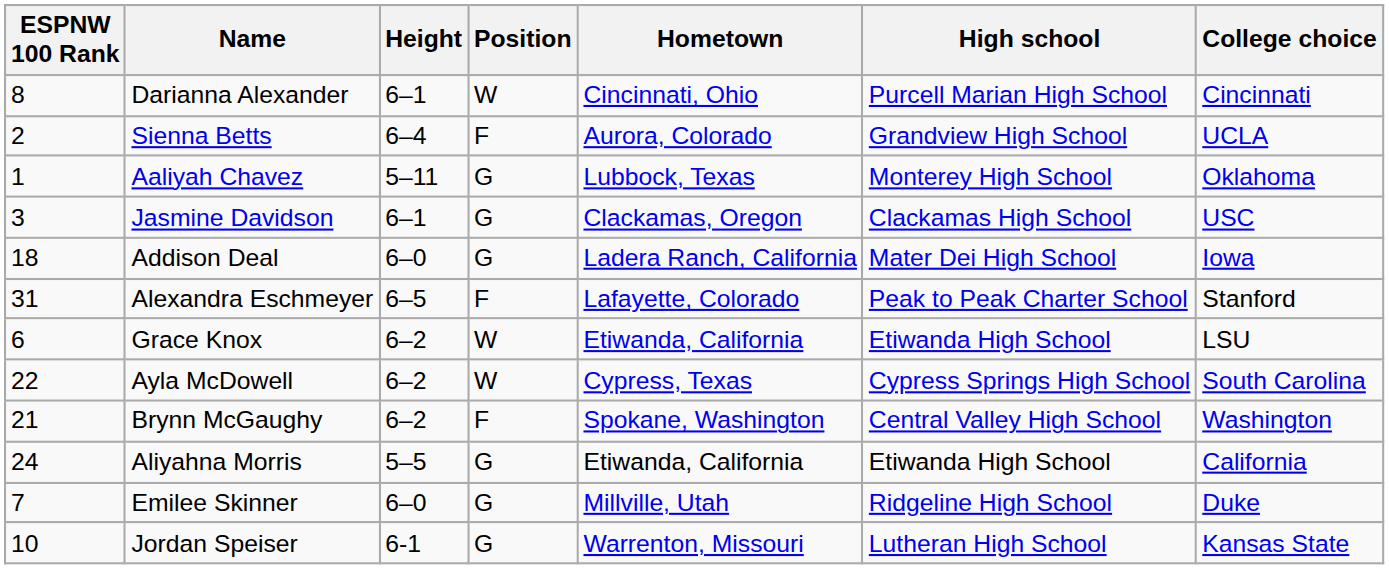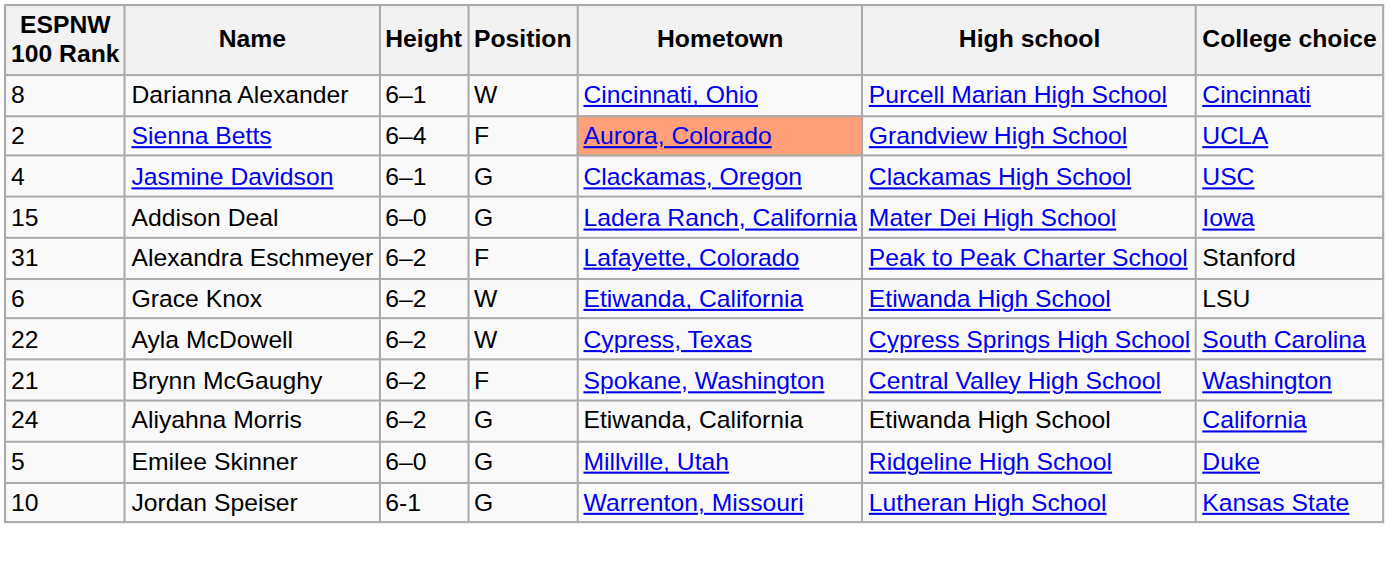 <table class="wikitable sortable" style="font-size: 75%" style="width: 90%">
 <tr>
 <th>ESPNW<br> 100 Rank</th>
 <th>Name</th>
 <th>Height</th>
 <th>Position</th>
 <th>Hometown</th>
 <th>High school</th>
 <th>College choice</th>
 </tr>
 <tr>
 <td>8</td>
 <td>Darianna Alexander</td>
 <td>6–1</td>
 <td>W</td>
 <td><a href='#'>Cincinnati, Ohio</a></td>
 <td><a href='#'>Purcell Marian High School</a></td>
 <td><a href='#'>Cincinnati</a></td>
 </tr>
 <tr>
 <td>2</td>
 <td><a href='#'>Sienna Betts</a></td>
 <td>6–4</td>
 <td>F</td>
-<td><a href='#'>Aurora, Colorado</a></td>
+<td style="background: lightsalmon;"><a href='#'>Aurora, Colorado</a></td>
 <td><a href='#'>Grandview High School</a></td>
 <td><a href='#'>UCLA</a></td>
 </tr>
 <tr>
-<td>1</td>
-<td><a href='#'>Aaliyah Chavez</a></td>
-<td>5–11</td>
-<td>G</td>
-<td><a href='#'>Lubbock, Texas</a></td>
-<td><a href='#'>Monterey High School</a></td>
-<td><a href='#'>Oklahoma</a></td>
-</tr>
-<tr>
-<td>3</td>
+<td>4</td>
 <td><a href='#'>Jasmine Davidson</a></td>
 <td>6–1</td>
 <td>G</td>
 <td><a href='#'>Clackamas, Oregon</a></td>
 <td><a href='#'>Clackamas High School</a></td>
 <td><a href='#'>USC</a></td>
 </tr>
 <tr>
-<td>18</td>
+<td>15</td>
 <td>Addison Deal</td>
 <td>6–0</td>
 <td>G</td>
 <td><a href='#'>Ladera Ranch, California</a></td>
 <td><a href='#'>Mater Dei High School</a></td>
 <td><a href='#'>Iowa</a></td>
 </tr>
 <tr>
 <td>31</td>
 <td>Alexandra Eschmeyer</td>
-<td>6–5</td>
+<td>6–2</td>
 <td>F</td>
 <td><a href='#'>Lafayette, Colorado</a></td>
 <td><a href='#'>Peak to Peak Charter School</a></td>
 <td>Stanford</td>
 </tr>
 <tr>
 <td>6</td>
 <td>Grace Knox</td>
 <td>6–2</td>
 <td>W</td>
 <td><a href='#'>Etiwanda, California</a></td>
 <td><a href='#'>Etiwanda High School</a></td>
 <td>LSU</td>
 </tr>
 <tr>
 <td>22</td>
 <td>Ayla McDowell</td>
 <td>6–2</td>
 <td>W</td>
 <td><a href='#'>Cypress, Texas</a></td>
 <td><a href='#'>Cypress Springs High School</a></td>
 <td><a href='#'>South Carolina</a></td>
 </tr>
 <tr>
 <td>21</td>
 <td>Brynn McGaughy</td>
 <td>6–2</td>
 <td>F</td>
 <td><a href='#'>Spokane, Washington</a></td>
 <td><a href='#'>Central Valley High School</a></td>
 <td><a href='#'>Washington</a></td>
 </tr>
 <tr>
 <td>24</td>
 <td>Aliyahna Morris</td>
-<td>5–5</td>
+<td>6–2</td>
 <td>G</td>
 <td>Etiwanda, California</td>
 <td>Etiwanda High School</td>
 <td><a href='#'>California</a></td>
 </tr>
 <tr>
-<td>7</td>
+<td>5</td>
 <td>Emilee Skinner</td>
 <td>6–0</td>
 <td>G</td>
 <td><a href='#'>Millville, Utah</a></td>
 <td><a href='#'>Ridgeline High School</a></td>
 <td><a href='#'>Duke</a></td>
 </tr>
 <tr>
 <td>10</td>
 <td>Jordan Speiser</td>
 <td>6-1</td>
 <td>G</td>
 <td><a href='#'>Warrenton, Missouri</a></td>
 <td><a href='#'>Lutheran High School</a></td>
 <td><a href='#'>Kansas State</a></td>
 </tr>
 </table>
